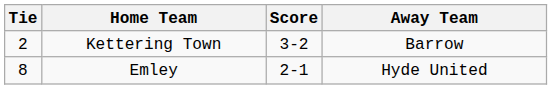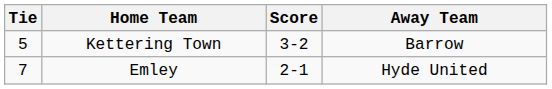 <table class="wikitable" style="text-align:center;">
 <tr>
 <th width=20>Tie</th>
 <th width=175>Home Team</th>
 <th width=20>Score</th>
 <th width=175>Away Team</th>
 </tr>
 <tr>
-<td>2</td>
+<td>5</td>
 <td>Kettering Town</td>
 <td>3-2</td>
 <td>Barrow</td>
 </tr>
 <tr>
-<td>8</td>
+<td>7</td>
 <td>Emley</td>
 <td>2-1</td>
 <td>Hyde United</td>
 </tr>
 </table>
